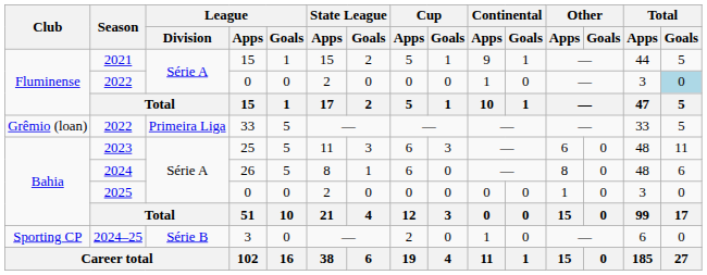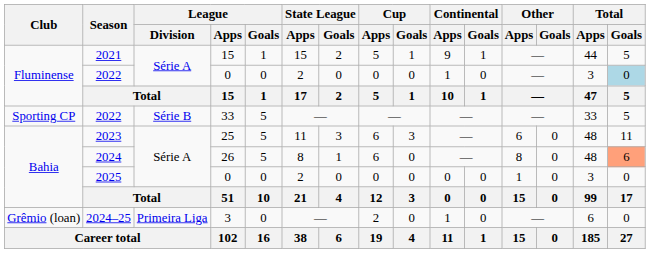 <table class="wikitable" style="text-align: center;">
 <tr>
 <th rowspan="2">Club</th>
 <th rowspan="2">Season</th>
 <th colspan="3">League</th>
 <th colspan="2">State League</th>
 <th colspan="2">Cup</th>
 <th colspan="2">Continental</th>
 <th colspan="2">Other</th>
 <th colspan="2">Total</th>
 </tr>
 <tr>
 <th>Division</th>
 <th>Apps</th>
 <th>Goals</th>
 <th>Apps</th>
 <th>Goals</th>
 <th>Apps</th>
 <th>Goals</th>
 <th>Apps</th>
 <th>Goals</th>
 <th>Apps</th>
 <th>Goals</th>
 <th>Apps</th>
 <th>Goals</th>
 </tr>
 <tr>
 <td rowspan="3" valign="center"><a href='#'>Fluminense</a></td>
 <td><a href='#'>2021</a></td>
 <td rowspan="2"><a href='#'>Série A</a></td>
 <td>15</td>
 <td>1</td>
 <td>15</td>
 <td>2</td>
 <td>5</td>
 <td>1</td>
 <td>9</td>
 <td>1</td>
 <td colspan="2">—</td>
 <td>44</td>
 <td>5</td>
 </tr>
 <tr>
 <td><a href='#'>2022</a></td>
 <td>0</td>
 <td>0</td>
 <td>2</td>
 <td>0</td>
 <td>0</td>
 <td>0</td>
 <td>1</td>
 <td>0</td>
 <td colspan="2">—</td>
 <td>3</td>
 <td style="background: lightblue;">0</td>
 </tr>
 <tr>
 <th colspan="2">Total</th>
 <th>15</th>
 <th>1</th>
 <th>17</th>
 <th>2</th>
 <th>5</th>
 <th>1</th>
 <th>10</th>
 <th>1</th>
 <th colspan="2">—</th>
 <th>47</th>
 <th>5</th>
 </tr>
 <tr>
-<td><a href='#'>Grêmio</a> (loan)</td>
+<td><a href='#'>Sporting CP</a></td>
 <td><a href='#'>2022</a></td>
-<td><a href='#'>Primeira Liga</a></td>
+<td><a href='#'>Série B</a></td>
 <td>33</td>
 <td>5</td>
 <td colspan="2">—</td>
 <td colspan="2">—</td>
 <td colspan="2">—</td>
 <td colspan="2">—</td>
 <td>33</td>
 <td>5</td>
 </tr>
 <tr>
 <td rowspan="4"><a href='#'>Bahia</a></td>
 <td><a href='#'>2023</a></td>
 <td rowspan="3">Série A</td>
 <td>25</td>
 <td>5</td>
 <td>11</td>
 <td>3</td>
 <td>6</td>
 <td>3</td>
 <td colspan="2">—</td>
 <td>6</td>
 <td>0</td>
 <td>48</td>
 <td>11</td>
 </tr>
 <tr>
 <td><a href='#'>2024</a></td>
 <td>26</td>
 <td>5</td>
 <td>8</td>
 <td>1</td>
 <td>6</td>
 <td>0</td>
 <td colspan="2">—</td>
 <td>8</td>
 <td>0</td>
 <td>48</td>
-<td>6</td>
+<td style="background: lightsalmon;">6</td>
 </tr>
 <tr>
 <td><a href='#'>2025</a></td>
 <td>0</td>
 <td>0</td>
 <td>2</td>
 <td>0</td>
 <td>0</td>
 <td>0</td>
 <td>0</td>
 <td>0</td>
 <td>1</td>
 <td>0</td>
 <td>3</td>
 <td>0</td>
 </tr>
 <tr>
 <th colspan="2">Total</th>
 <th>51</th>
 <th>10</th>
 <th>21</th>
 <th>4</th>
 <th>12</th>
 <th>3</th>
 <th>0</th>
 <th>0</th>
 <th>15</th>
 <th>0</th>
 <th>99</th>
 <th>17</th>
 </tr>
 <tr>
-<td><a href='#'>Sporting CP</a></td>
+<td><a href='#'>Grêmio</a> (loan)</td>
 <td><a href='#'>2024–25</a></td>
-<td><a href='#'>Série B</a></td>
+<td><a href='#'>Primeira Liga</a></td>
 <td>3</td>
 <td>0</td>
 <td colspan="2">—</td>
 <td>2</td>
 <td>0</td>
 <td>1</td>
 <td>0</td>
 <td colspan="2">—</td>
 <td>6</td>
 <td>0</td>
 </tr>
 <tr>
 <th colspan="3"><strong>Career total</strong></th>
 <th>102</th>
 <th>16</th>
 <th>38</th>
 <th>6</th>
 <th>19</th>
 <th>4</th>
 <th>11</th>
 <th>1</th>
 <th>15</th>
 <th>0</th>
 <th>185</th>
 <th>27</th>
 </tr>
 </table>
